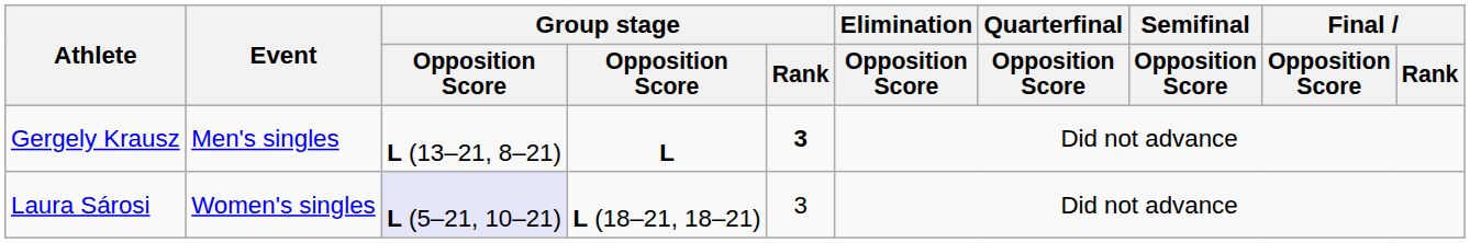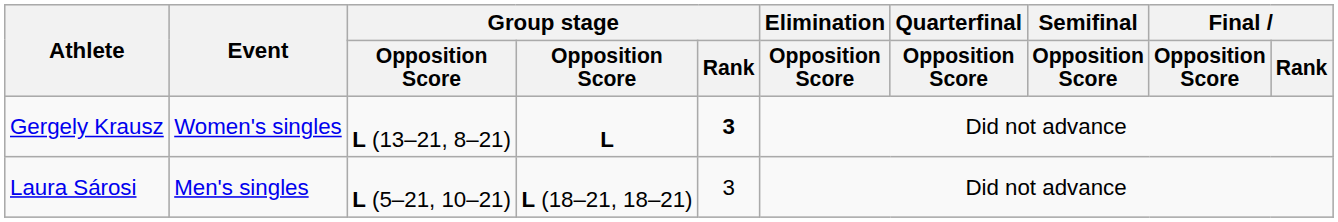 <table class="wikitable" style="font-size:90%">
 <tr>
 <th rowspan=2>Athlete</th>
 <th rowspan=2>Event</th>
 <th colspan=3>Group stage</th>
 <th>Elimination</th>
 <th>Quarterfinal</th>
 <th>Semifinal</th>
 <th colspan=2>Final / </th>
 </tr>
 <tr style="font-size:95%">
 <th>Opposition<br>Score</th>
 <th>Opposition<br>Score</th>
 <th>Rank</th>
 <th>Opposition<br>Score</th>
 <th>Opposition<br>Score</th>
 <th>Opposition<br>Score</th>
 <th>Opposition<br>Score</th>
 <th>Rank</th>
 </tr>
 <tr align=center>
 <td align=left><a href='#'>Gergely Krausz</a></td>
-<td align=left><a href='#'>Men's singles</a></td>
+<td align=left><a href='#'>Women's singles</a></td>
 <td><br><strong>L</strong> (13–21, 8–21)</td>
 <td><br><strong>L</strong> </td>
 <td><strong>3</strong></td>
 <td colspan=5>Did not advance</td>
 </tr>
 <tr align=center>
 <td align=left><a href='#'>Laura Sárosi</a></td>
-<td align=left><a href='#'>Women's singles</a></td>
-<td style="background: lavender;"><br><strong>L</strong> (5–21, 10–21)</td>
+<td align=left><a href='#'>Men's singles</a></td>
+<td><br><strong>L</strong> (5–21, 10–21)</td>
 <td><br><strong>L</strong> (18–21, 18–21)</td>
 <td>3</td>
 <td colspan=5>Did not advance</td>
 </tr>
 </table>
